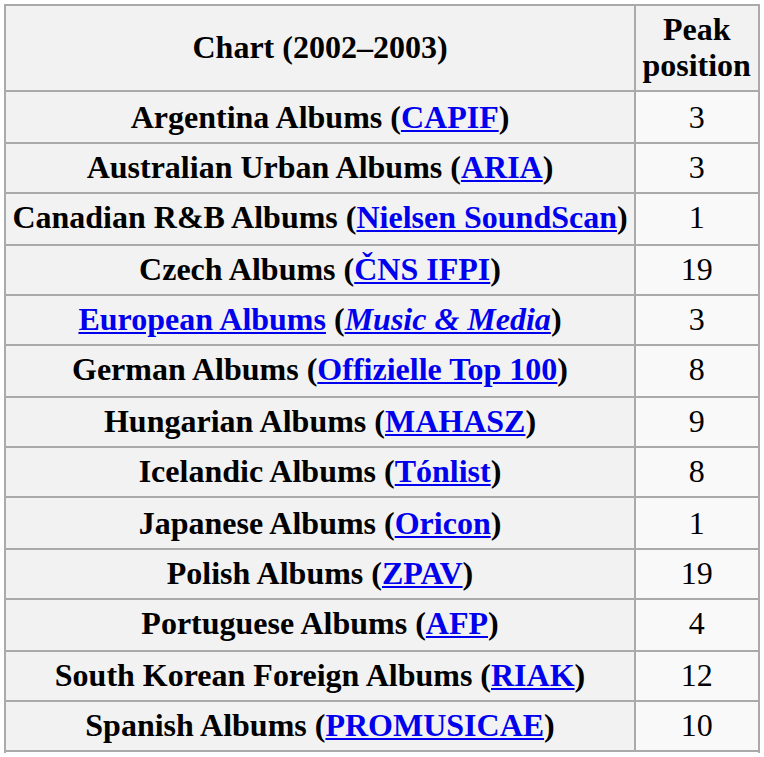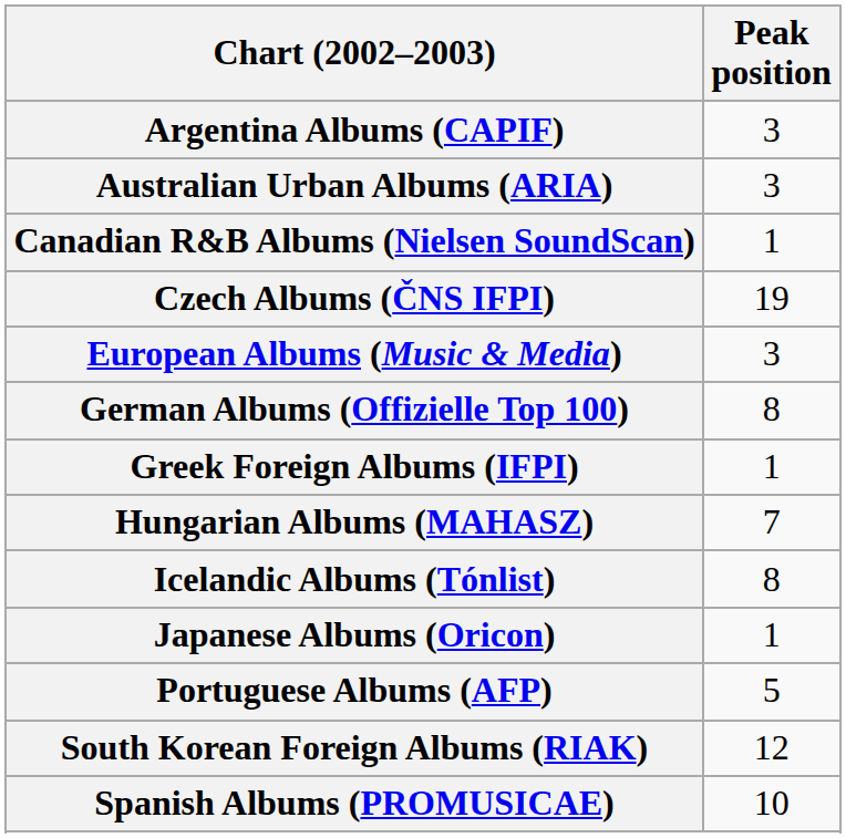 <table class="wikitable sortable plainrowheaders">
 <tr>
 <th scope="col">Chart (2002–2003)</th>
 <th scope="col">Peak<br>position</th>
 </tr>
 <tr>
 <th scope="row">Argentina Albums (<a href='#'>CAPIF</a>)</th>
 <td align="center">3</td>
 </tr>
 <tr>
 </tr>
 <tr>
 <th scope="row">Australian Urban Albums (<a href='#'>ARIA</a>)</th>
 <td align="center">3</td>
 </tr>
 <tr>
 </tr>
 <tr>
 </tr>
 <tr>
 </tr>
 <tr>
 </tr>
 <tr>
 <th scope="row">Canadian R&B Albums (<a href='#'>Nielsen SoundScan</a>)</th>
 <td style="text-align:center;">1</td>
 </tr>
 <tr>
 <th scope="row">Czech Albums (<a href='#'>ČNS IFPI</a>)</th>
 <td align="center">19</td>
 </tr>
 <tr>
 </tr>
 <tr>
 </tr>
 <tr>
 <th scope="row"><a href='#'>European Albums</a> (<em><a href='#'>Music & Media</a></em>)</th>
 <td align="center">3</td>
 </tr>
 <tr>
 </tr>
 <tr>
 </tr>
 <tr>
 <th scope="row">German Albums (<a href='#'>Offizielle Top 100</a>)</th>
 <td align="center">8</td>
 </tr>
 <tr>
+<th scope="row">Greek Foreign Albums (<a href='#'>IFPI</a>)</th>
+<td align="center">1</td>
+</tr>
+<tr>
 <th scope="row">Hungarian Albums (<a href='#'>MAHASZ</a>)</th>
-<td align="center">9</td>
+<td align="center">7</td>
 </tr>
 <tr>
 <th scope="row">Icelandic Albums (<a href='#'>Tónlist</a>)</th>
 <td align="center">8</td>
 </tr>
 <tr>
 </tr>
 <tr>
 </tr>
 <tr>
 <th scope="row">Japanese Albums (<a href='#'>Oricon</a>)</th>
 <td align="center">1</td>
 </tr>
 <tr>
 </tr>
 <tr>
 </tr>
 <tr>
-<th scope="row">Polish Albums (<a href='#'>ZPAV</a>)</th>
-<td align="center">19</td>
-</tr>
-<tr>
 <th scope="row">Portuguese Albums (<a href='#'>AFP</a>)</th>
-<td align="center">4</td>
+<td align="center">5</td>
 </tr>
 <tr>
 </tr>
 <tr>
 <th scope="row">South Korean Foreign Albums (<a href='#'>RIAK</a>)</th>
 <td align="center">12</td>
 </tr>
 <tr>
 <th scope="row">Spanish Albums (<a href='#'>PROMUSICAE</a>)</th>
 <td align="center">10</td>
 </tr>
 <tr>
 </tr>
 <tr>
 </tr>
 <tr>
 </tr>
 <tr>
 </tr>
 <tr>
 </tr>
 <tr>
 </tr>
 </table>
